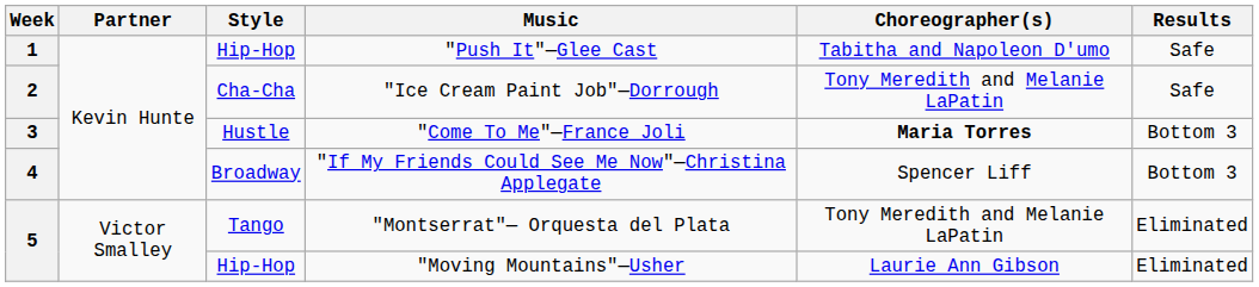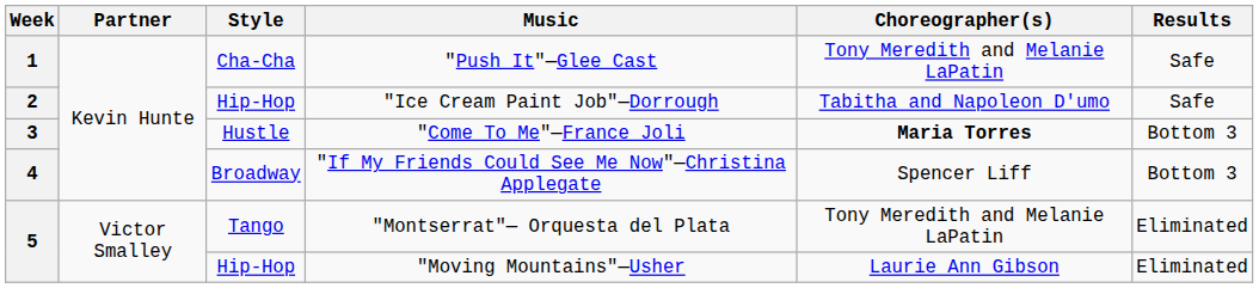 <table class="wikitable" style="text-align:center">
 <tr>
 <th scope="col">Week</th>
 <th scope="col">Partner</th>
 <th scope="col">Style</th>
 <th scope="col">Music</th>
 <th scope="col">Choreographer(s)</th>
 <th scope="col">Results</th>
 </tr>
 <tr>
 <th scope="row">1</th>
 <td rowspan="4">Kevin Hunte</td>
-<td><a href='#'>Hip-Hop</a></td>
+<td><a href='#'>Cha-Cha</a></td>
 <td>"<a href='#'>Push It</a>"—<a href='#'>Glee Cast</a></td>
-<td><a href='#'>Tabitha and Napoleon D'umo</a></td>
+<td><a href='#'>Tony Meredith</a> and <a href='#'>Melanie LaPatin</a></td>
 <td>Safe</td>
 </tr>
 <tr>
 <th scope="row">2</th>
-<td><a href='#'>Cha-Cha</a></td>
+<td><a href='#'>Hip-Hop</a></td>
 <td>"Ice Cream Paint Job"—<a href='#'>Dorrough</a></td>
-<td><a href='#'>Tony Meredith</a> and <a href='#'>Melanie LaPatin</a></td>
+<td><a href='#'>Tabitha and Napoleon D'umo</a></td>
 <td>Safe</td>
 </tr>
 <tr>
 <th scope="row">3</th>
 <td><a href='#'>Hustle</a></td>
 <td>"<a href='#'>Come To Me</a>"—<a href='#'>France Joli</a></td>
 <td><strong>Maria Torres</strong></td>
 <td>Bottom 3</td>
 </tr>
 <tr>
 <th scope="row">4</th>
 <td><a href='#'>Broadway</a></td>
 <td>"<a href='#'>If My Friends Could See Me Now</a>"—<a href='#'>Christina Applegate</a></td>
 <td>Spencer Liff</td>
 <td>Bottom 3</td>
 </tr>
 <tr>
 <th scope="row" rowspan="2">5</th>
 <td rowspan="2">Victor Smalley</td>
 <td><a href='#'>Tango</a></td>
 <td>"Montserrat"— Orquesta del Plata</td>
 <td>Tony Meredith and Melanie LaPatin</td>
 <td>Eliminated</td>
 </tr>
 <tr>
 <td><a href='#'>Hip-Hop</a></td>
 <td>"Moving Mountains"—<a href='#'>Usher</a></td>
 <td><a href='#'>Laurie Ann Gibson</a></td>
 <td>Eliminated</td>
 </tr>
 </table>
